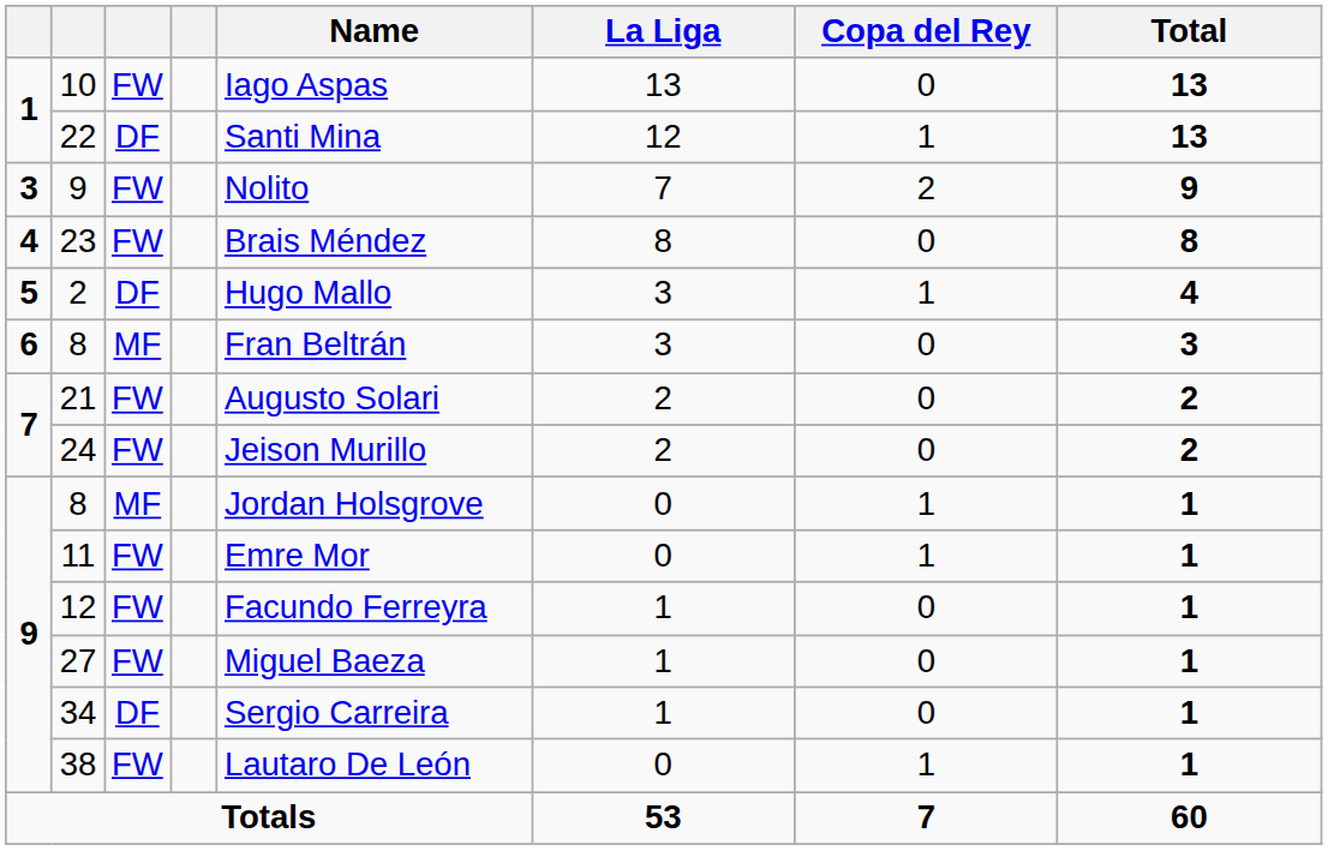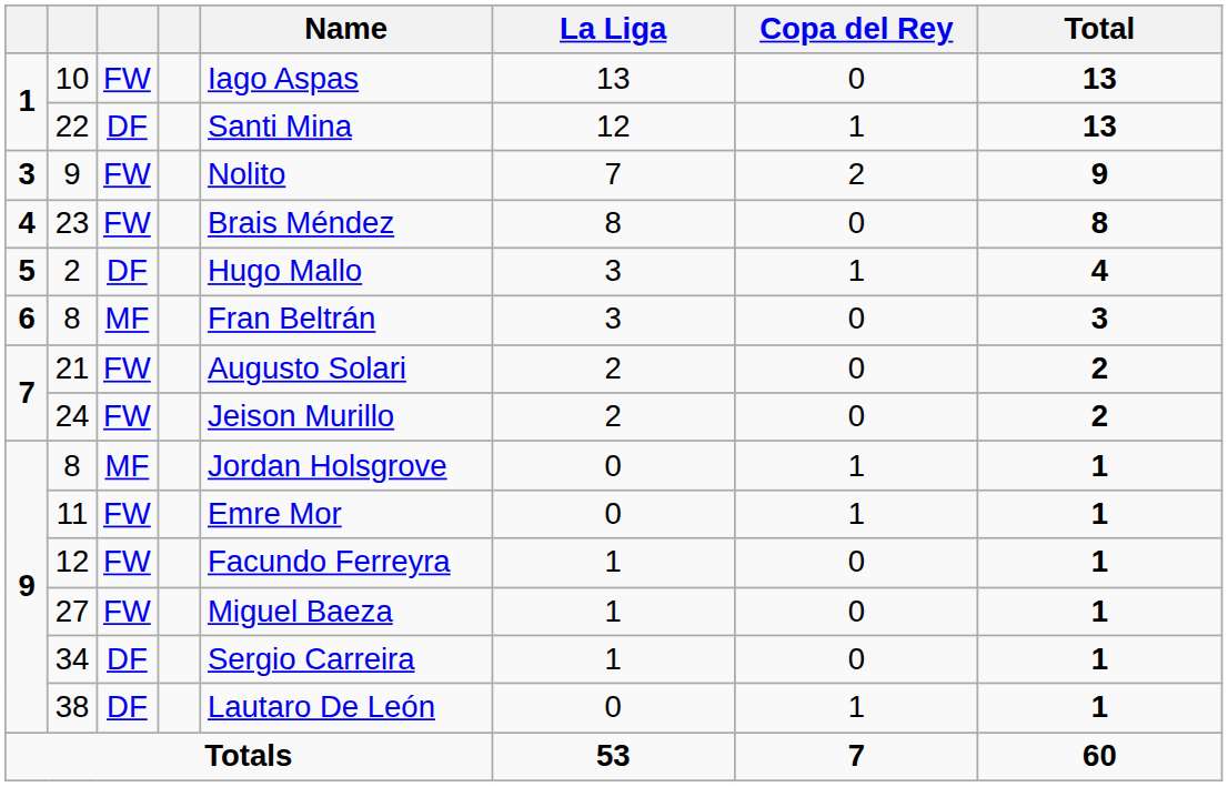 <table class="wikitable" style="text-align:center">
 <tr>
 <th width=15></th>
 <th width=15></th>
 <th width=15></th>
 <th width=15></th>
 <th width=145>Name</th>
 <th width=120><a href='#'>La Liga</a></th>
 <th width=120><a href='#'>Copa del Rey</a></th>
 <th width=120>Total</th>
 </tr>
 <tr>
 <td rowspan=2><strong>1</strong></td>
 <td>10</td>
 <td><a href='#'>FW</a></td>
 <td></td>
 <td align=left><a href='#'>Iago Aspas</a></td>
 <td>13</td>
 <td>0</td>
 <td><strong>13</strong></td>
 </tr>
 <tr>
 <td>22</td>
 <td><a href='#'>DF</a></td>
 <td></td>
 <td align=left><a href='#'>Santi Mina</a></td>
 <td>12</td>
 <td>1</td>
 <td><strong>13</strong></td>
 </tr>
 <tr>
 <td rowspan=1><strong>3</strong></td>
 <td>9</td>
 <td><a href='#'>FW</a></td>
 <td></td>
 <td align=left><a href='#'>Nolito</a></td>
 <td>7</td>
 <td>2</td>
 <td><strong>9</strong></td>
 </tr>
 <tr>
 <td rowspan=1><strong>4</strong></td>
 <td>23</td>
 <td><a href='#'>FW</a></td>
 <td></td>
 <td align=left><a href='#'>Brais Méndez</a></td>
 <td>8</td>
 <td>0</td>
 <td><strong>8</strong></td>
 </tr>
 <tr>
 <td rowspan=1><strong>5</strong></td>
 <td>2</td>
 <td><a href='#'>DF</a></td>
 <td></td>
 <td align=left><a href='#'>Hugo Mallo</a></td>
 <td>3</td>
 <td>1</td>
 <td><strong>4</strong></td>
 </tr>
 <tr>
 <td rowspan=1><strong>6</strong></td>
 <td>8</td>
 <td><a href='#'>MF</a></td>
 <td></td>
 <td align=left><a href='#'>Fran Beltrán</a></td>
 <td>3</td>
 <td>0</td>
 <td><strong>3</strong></td>
 </tr>
 <tr>
 <td rowspan=2><strong>7</strong></td>
 <td>21</td>
 <td><a href='#'>FW</a></td>
 <td></td>
 <td align=left><a href='#'>Augusto Solari</a></td>
 <td>2</td>
 <td>0</td>
 <td><strong>2</strong></td>
 </tr>
 <tr>
 <td>24</td>
 <td><a href='#'>FW</a></td>
 <td></td>
 <td align=left><a href='#'>Jeison Murillo</a></td>
 <td>2</td>
 <td>0</td>
 <td><strong>2</strong></td>
 </tr>
 <tr>
 <td rowspan=6><strong>9</strong></td>
 <td>8</td>
 <td><a href='#'>MF</a></td>
 <td></td>
 <td align=left><a href='#'>Jordan Holsgrove</a></td>
 <td>0</td>
 <td>1</td>
 <td><strong>1</strong></td>
 </tr>
 <tr>
 <td>11</td>
 <td><a href='#'>FW</a></td>
 <td></td>
 <td align=left><a href='#'>Emre Mor</a></td>
 <td>0</td>
 <td>1</td>
 <td><strong>1</strong></td>
 </tr>
 <tr>
 <td>12</td>
 <td><a href='#'>FW</a></td>
 <td></td>
 <td align=left><a href='#'>Facundo Ferreyra</a></td>
 <td>1</td>
 <td>0</td>
 <td><strong>1</strong></td>
 </tr>
 <tr>
 <td>27</td>
 <td><a href='#'>FW</a></td>
 <td></td>
 <td align=left><a href='#'>Miguel Baeza</a></td>
 <td>1</td>
 <td>0</td>
 <td><strong>1</strong></td>
 </tr>
 <tr>
 <td>34</td>
 <td><a href='#'>DF</a></td>
 <td></td>
 <td align=left><a href='#'>Sergio Carreira</a></td>
 <td>1</td>
 <td>0</td>
 <td><strong>1</strong></td>
 </tr>
 <tr>
 <td>38</td>
-<td><a href='#'>FW</a></td>
+<td><a href='#'>DF</a></td>
 <td></td>
 <td align=left><a href='#'>Lautaro De León</a></td>
 <td>0</td>
 <td>1</td>
 <td><strong>1</strong></td>
 </tr>
 <tr>
 <td colspan=5><strong>Totals</strong></td>
 <td><strong>53</strong></td>
 <td><strong>7</strong></td>
 <td><strong>60</strong></td>
 </tr>
 </table>
